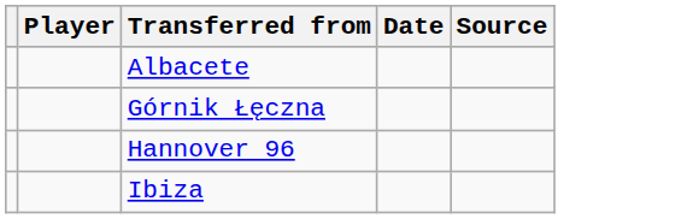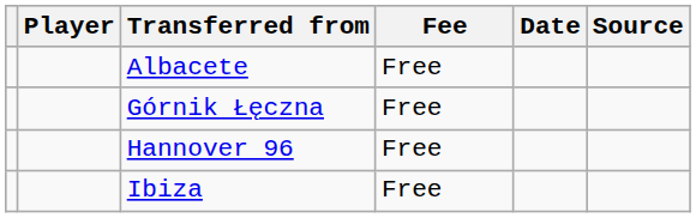 <table class="wikitable plainrowheaders sortable">
 <tr>
 <th></th>
 <th scope="col">Player</th>
 <th>Transferred from</th>
+<th style="width: 65px;">Fee</th>
 <th scope="col">Date</th>
 <th scope="col">Source</th>
 </tr>
 <tr>
 <td align="center"></td>
 <td></td>
 <td> <a href='#'>Albacete</a></td>
+<td>Free</td>
 <td></td>
 <td></td>
 </tr>
 <tr>
 <td align="center"></td>
 <td></td>
 <td> <a href='#'>Górnik Łęczna</a></td>
+<td>Free</td>
 <td></td>
 <td></td>
 </tr>
 <tr>
 <td align="center"></td>
 <td></td>
 <td> <a href='#'>Hannover 96</a></td>
+<td>Free</td>
 <td></td>
 <td></td>
 </tr>
 <tr>
 <td align="center"></td>
 <td></td>
 <td> <a href='#'>Ibiza</a></td>
+<td>Free</td>
 <td></td>
 <td></td>
 </tr>
 </table>
